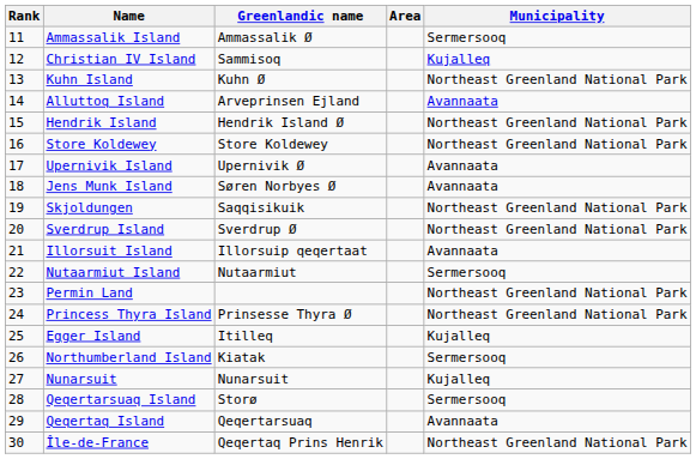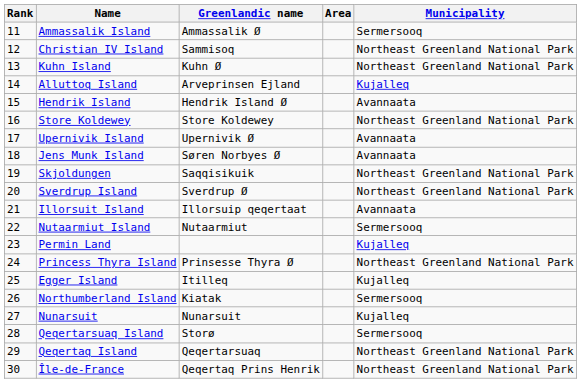 <table class="sortable wikitable">
 <tr>
 <th>Rank</th>
 <th>Name</th>
 <th><a href='#'>Greenlandic</a> name</th>
 <th>Area</th>
 <th><a href='#'>Municipality</a></th>
 </tr>
 <tr>
 <td>11</td>
 <td><a href='#'>Ammassalik Island</a></td>
 <td>Ammassalik Ø</td>
 <td></td>
 <td>Sermersooq</td>
 </tr>
 <tr>
 <td>12</td>
 <td><a href='#'>Christian IV Island</a></td>
 <td>Sammisoq</td>
 <td></td>
-<td><a href='#'>Kujalleq</a></td>
+<td>Northeast Greenland National Park</td>
 </tr>
 <tr>
 <td>13</td>
 <td><a href='#'>Kuhn Island</a></td>
 <td>Kuhn Ø</td>
 <td></td>
 <td>Northeast Greenland National Park</td>
 </tr>
 <tr>
 <td>14</td>
 <td><a href='#'>Alluttoq Island</a></td>
 <td>Arveprinsen Ejland</td>
 <td></td>
-<td><a href='#'>Avannaata</a></td>
+<td><a href='#'>Kujalleq</a></td>
 </tr>
 <tr>
 <td>15</td>
 <td><a href='#'>Hendrik Island</a></td>
 <td>Hendrik Island Ø</td>
 <td></td>
-<td>Northeast Greenland National Park</td>
+<td>Avannaata</td>
 </tr>
 <tr>
 <td>16</td>
 <td><a href='#'>Store Koldewey</a></td>
 <td>Store Koldewey</td>
 <td></td>
 <td>Northeast Greenland National Park</td>
 </tr>
 <tr>
 <td>17</td>
 <td><a href='#'>Upernivik Island</a></td>
 <td>Upernivik Ø</td>
 <td></td>
 <td>Avannaata</td>
 </tr>
 <tr>
 <td>18</td>
 <td><a href='#'>Jens Munk Island</a></td>
 <td>Søren Norbyes Ø</td>
 <td></td>
 <td>Avannaata</td>
 </tr>
 <tr>
 <td>19</td>
 <td><a href='#'>Skjoldungen</a></td>
 <td>Saqqisikuik</td>
 <td></td>
 <td>Northeast Greenland National Park</td>
 </tr>
 <tr>
 <td>20</td>
 <td><a href='#'>Sverdrup Island</a></td>
 <td>Sverdrup Ø</td>
 <td></td>
 <td>Northeast Greenland National Park</td>
 </tr>
 <tr>
 <td>21</td>
 <td><a href='#'>Illorsuit Island</a></td>
 <td>Illorsuip qeqertaat</td>
 <td></td>
 <td>Avannaata</td>
 </tr>
 <tr>
 <td>22</td>
 <td><a href='#'>Nutaarmiut Island</a></td>
 <td>Nutaarmiut</td>
 <td></td>
 <td>Sermersooq</td>
 </tr>
 <tr>
 <td>23</td>
 <td><a href='#'>Permin Land</a></td>
 <td></td>
 <td></td>
-<td>Northeast Greenland National Park</td>
+<td><a href='#'>Kujalleq</a></td>
 </tr>
 <tr>
 <td>24</td>
 <td><a href='#'>Princess Thyra Island</a></td>
 <td>Prinsesse Thyra Ø</td>
 <td></td>
 <td>Northeast Greenland National Park</td>
 </tr>
 <tr>
 <td>25</td>
 <td><a href='#'>Egger Island</a></td>
 <td>Itilleq</td>
 <td></td>
 <td>Kujalleq</td>
 </tr>
 <tr>
 <td>26</td>
 <td><a href='#'>Northumberland Island</a></td>
 <td>Kiatak</td>
 <td></td>
 <td>Sermersooq</td>
 </tr>
 <tr>
 <td>27</td>
 <td><a href='#'>Nunarsuit</a></td>
 <td>Nunarsuit</td>
 <td></td>
 <td>Kujalleq</td>
 </tr>
 <tr>
 <td>28</td>
 <td><a href='#'>Qeqertarsuaq Island</a></td>
 <td>Storø</td>
 <td></td>
 <td>Sermersooq</td>
 </tr>
 <tr>
 <td>29</td>
 <td><a href='#'>Qeqertaq Island</a></td>
 <td>Qeqertarsuaq</td>
 <td></td>
-<td>Avannaata</td>
+<td>Northeast Greenland National Park</td>
 </tr>
 <tr>
 <td>30</td>
 <td><a href='#'>Île-de-France</a></td>
 <td>Qeqertaq Prins Henrik</td>
 <td></td>
 <td>Northeast Greenland National Park</td>
 </tr>
 </table>
